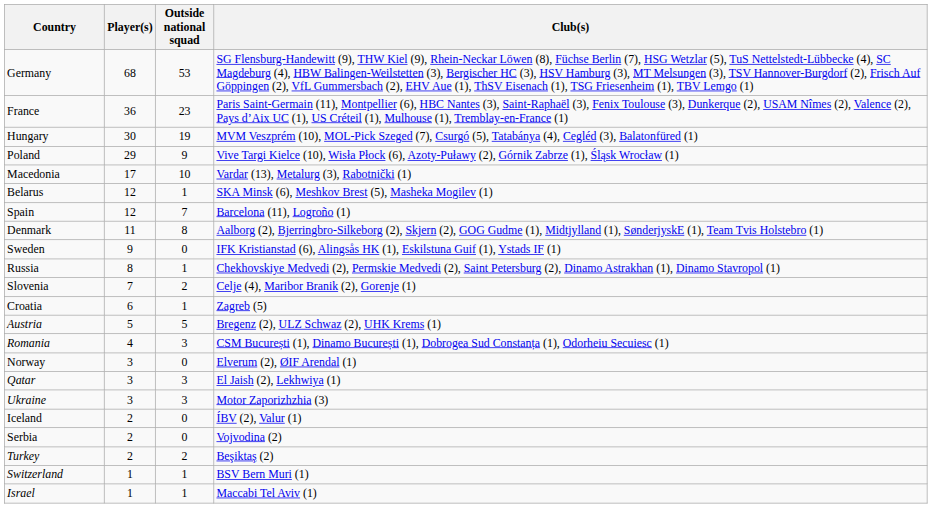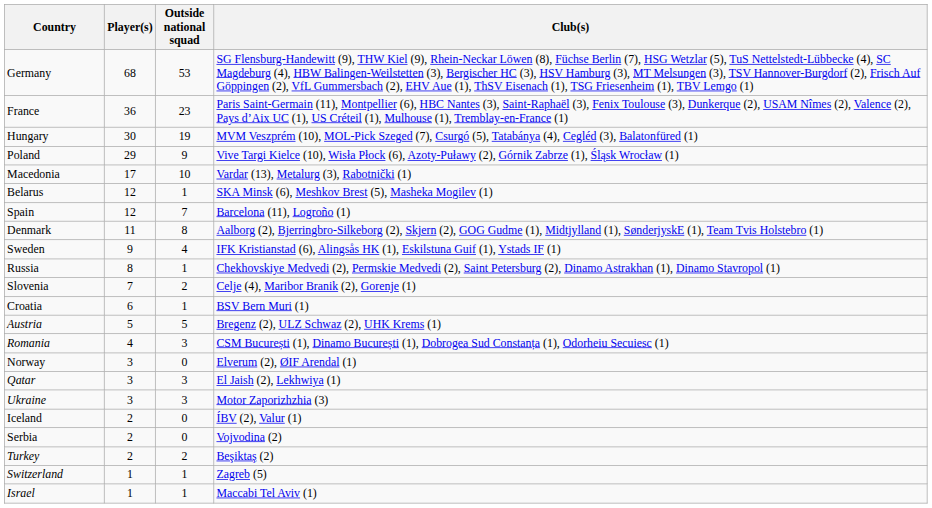 <table class="wikitable sortable">
 <tr>
 <th style=width:8em>Country</th>
 <th>Player(s)</th>
 <th>Outside<br>national squad</th>
 <th>Club(s)</th>
 </tr>
 <tr>
 <td> Germany</td>
 <td style="text-align:center">68</td>
 <td style="text-align:center">53</td>
 <td><a href='#'>SG Flensburg-Handewitt</a> (9), <a href='#'>THW Kiel</a> (9), <a href='#'>Rhein-Neckar Löwen</a> (8), <a href='#'>Füchse Berlin</a> (7), <a href='#'>HSG Wetzlar</a> (5), <a href='#'>TuS Nettelstedt-Lübbecke</a> (4), <a href='#'>SC Magdeburg</a> (4), <a href='#'>HBW Balingen-Weilstetten</a> (3), <a href='#'>Bergischer HC</a> (3), <a href='#'>HSV Hamburg</a> (3), <a href='#'>MT Melsungen</a> (3), <a href='#'>TSV Hannover-Burgdorf</a> (2), <a href='#'>Frisch Auf Göppingen</a> (2), <a href='#'>VfL Gummersbach</a> (2), <a href='#'>EHV Aue</a> (1), <a href='#'>ThSV Eisenach</a> (1), <a href='#'>TSG Friesenheim</a> (1), <a href='#'>TBV Lemgo</a> (1)</td>
 </tr>
 <tr>
 <td> France</td>
 <td style="text-align:center">36</td>
 <td style="text-align:center">23</td>
 <td><a href='#'>Paris Saint-Germain</a> (11), <a href='#'>Montpellier</a> (6), <a href='#'>HBC Nantes</a> (3), <a href='#'>Saint-Raphaël</a> (3), <a href='#'>Fenix Toulouse</a> (3), <a href='#'>Dunkerque</a> (2), <a href='#'>USAM Nîmes</a> (2), <a href='#'>Valence</a> (2), <a href='#'>Pays d’Aix UC</a> (1), <a href='#'>US Créteil</a> (1), <a href='#'>Mulhouse</a> (1), <a href='#'>Tremblay-en-France</a> (1)</td>
 </tr>
 <tr>
 <td> Hungary</td>
 <td style="text-align:center">30</td>
 <td style="text-align:center">19</td>
 <td><a href='#'>MVM Veszprém</a> (10), <a href='#'>MOL-Pick Szeged</a> (7), <a href='#'>Csurgó</a> (5), <a href='#'>Tatabánya</a> (4), <a href='#'>Cegléd</a> (3), <a href='#'>Balatonfüred</a> (1)</td>
 </tr>
 <tr>
 <td> Poland</td>
 <td style="text-align:center">29</td>
 <td style="text-align:center">9</td>
 <td><a href='#'>Vive Targi Kielce</a> (10), <a href='#'>Wisła Płock</a> (6), <a href='#'>Azoty-Puławy</a> (2), <a href='#'>Górnik Zabrze</a> (1), <a href='#'>Śląsk Wrocław</a> (1)</td>
 </tr>
 <tr>
 <td> Macedonia</td>
 <td style="text-align:center">17</td>
 <td style="text-align:center">10</td>
 <td><a href='#'>Vardar</a> (13), <a href='#'>Metalurg</a> (3), <a href='#'>Rabotnički</a> (1)</td>
 </tr>
 <tr>
 <td> Belarus</td>
 <td style="text-align:center">12</td>
 <td style="text-align:center">1</td>
 <td><a href='#'>SKA Minsk</a> (6), <a href='#'>Meshkov Brest</a> (5), <a href='#'>Masheka Mogilev</a> (1)</td>
 </tr>
 <tr>
 <td> Spain</td>
 <td style="text-align:center">12</td>
 <td style="text-align:center">7</td>
 <td><a href='#'>Barcelona</a> (11), <a href='#'>Logroño</a> (1)</td>
 </tr>
 <tr>
 <td> Denmark</td>
 <td style="text-align:center">11</td>
 <td style="text-align:center">8</td>
 <td><a href='#'>Aalborg</a> (2), <a href='#'>Bjerringbro-Silkeborg</a> (2), <a href='#'>Skjern</a> (2), <a href='#'>GOG Gudme</a> (1), <a href='#'>Midtjylland</a> (1), <a href='#'>SønderjyskE</a> (1), <a href='#'>Team Tvis Holstebro</a> (1)</td>
 </tr>
 <tr>
 <td> Sweden</td>
 <td style="text-align:center">9</td>
-<td style="text-align:center">0</td>
+<td style="text-align:center">4</td>
 <td><a href='#'>IFK Kristianstad</a> (6), <a href='#'>Alingsås HK</a> (1), <a href='#'>Eskilstuna Guif</a> (1), <a href='#'>Ystads IF</a> (1)</td>
 </tr>
 <tr>
 <td> Russia</td>
 <td style="text-align:center">8</td>
 <td style="text-align:center">1</td>
 <td><a href='#'>Chekhovskiye Medvedi</a> (2), <a href='#'>Permskie Medvedi</a> (2), <a href='#'>Saint Petersburg</a> (2), <a href='#'>Dinamo Astrakhan</a> (1), <a href='#'>Dinamo Stavropol</a> (1)</td>
 </tr>
 <tr>
 <td> Slovenia</td>
 <td style="text-align:center">7</td>
 <td style="text-align:center">2</td>
 <td><a href='#'>Celje</a> (4), <a href='#'>Maribor Branik</a> (2), <a href='#'>Gorenje</a> (1)</td>
 </tr>
 <tr>
 <td> Croatia</td>
 <td style="text-align:center">6</td>
 <td style="text-align:center">1</td>
-<td><a href='#'>Zagreb</a> (5)</td>
+<td><a href='#'>BSV Bern Muri</a> (1)</td>
 </tr>
 <tr>
 <td> <em>Austria</em></td>
 <td style="text-align:center">5</td>
 <td style="text-align:center">5</td>
 <td><a href='#'>Bregenz</a> (2), <a href='#'>ULZ Schwaz</a> (2), <a href='#'>UHK Krems</a> (1)</td>
 </tr>
 <tr>
 <td> <em>Romania</em></td>
 <td style="text-align:center">4</td>
 <td style="text-align:center">3</td>
 <td><a href='#'>CSM București</a> (1), <a href='#'>Dinamo București</a> (1), <a href='#'>Dobrogea Sud Constanța</a> (1), <a href='#'>Odorheiu Secuiesc</a> (1)</td>
 </tr>
 <tr>
 <td> Norway</td>
 <td style="text-align:center">3</td>
 <td style="text-align:center">0</td>
 <td><a href='#'>Elverum</a> (2), <a href='#'>ØIF Arendal</a> (1)</td>
 </tr>
 <tr>
 <td> <em>Qatar</em></td>
 <td style="text-align:center">3</td>
 <td style="text-align:center">3</td>
 <td><a href='#'>El Jaish</a> (2), <a href='#'>Lekhwiya</a> (1)</td>
 </tr>
 <tr>
 <td> <em>Ukraine</em></td>
 <td style="text-align:center">3</td>
 <td style="text-align:center">3</td>
 <td><a href='#'>Motor Zaporizhzhia</a> (3)</td>
 </tr>
 <tr>
 <td> Iceland</td>
 <td style="text-align:center">2</td>
 <td style="text-align:center">0</td>
 <td><a href='#'>ÍBV</a> (2), <a href='#'>Valur</a> (1)</td>
 </tr>
 <tr>
 <td> Serbia</td>
 <td style="text-align:center">2</td>
 <td style="text-align:center">0</td>
 <td><a href='#'>Vojvodina</a> (2)</td>
 </tr>
 <tr>
 <td> <em>Turkey</em></td>
 <td style="text-align:center">2</td>
 <td style="text-align:center">2</td>
 <td><a href='#'>Beşiktaş</a> (2)</td>
 </tr>
 <tr>
 <td> <em>Switzerland</em></td>
 <td style="text-align:center">1</td>
 <td style="text-align:center">1</td>
-<td><a href='#'>BSV Bern Muri</a> (1)</td>
+<td><a href='#'>Zagreb</a> (5)</td>
 </tr>
 <tr>
 <td> <em>Israel</em></td>
 <td style="text-align:center">1</td>
 <td style="text-align:center">1</td>
 <td><a href='#'>Maccabi Tel Aviv</a> (1)</td>
 </tr>
 </table>
